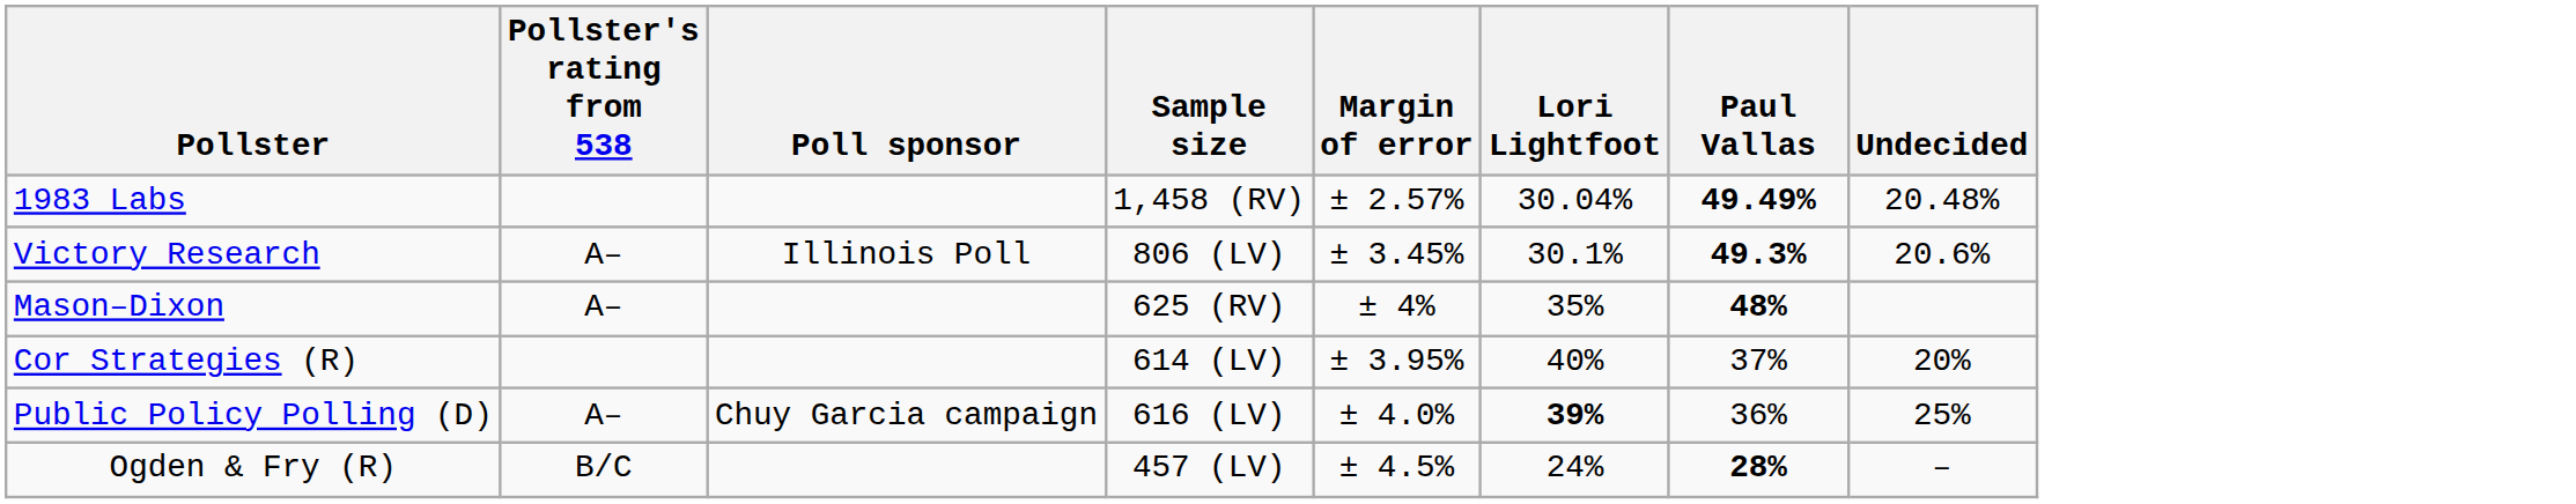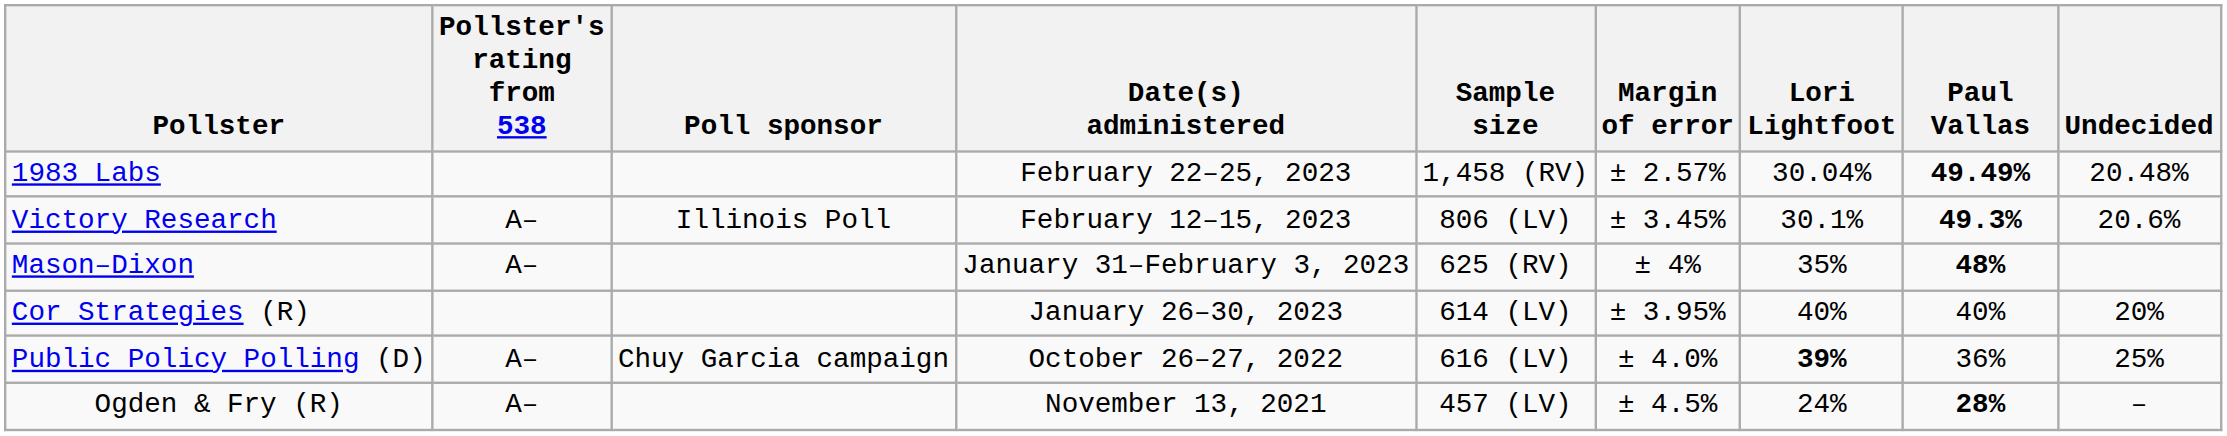 <table class="wikitable" style="font-size:90%;text-align:center;">
 <tr valign=bottom>
 <th>Pollster</th>
 <th>Pollster's<br>rating<br>from<br><a href='#'>538</a></th>
 <th>Poll sponsor</th>
+<th>Date(s)<br>administered</th>
 <th>Sample<br>size</th>
 <th>Margin<br>of error</th>
 <th style="width:60px;">Lori<br>Lightfoot</th>
 <th style="width:60px;">Paul<br>Vallas</th>
 <th>Undecided</th>
 </tr>
 <tr>
 <td style="text-align:left;"><a href='#'>1983 Labs</a></td>
 <td></td>
 <td></td>
+<td>February 22–25, 2023</td>
 <td>1,458 (RV)</td>
 <td>± 2.57%</td>
 <td>30.04%</td>
 <td><strong>49.49%</strong></td>
 <td>20.48%</td>
 </tr>
 <tr>
 <td style="text-align:left;"><a href='#'>Victory Research</a></td>
 <td>A–</td>
 <td>Illinois Poll</td>
+<td>February 12–15, 2023</td>
 <td>806 (LV)</td>
 <td>± 3.45%</td>
 <td>30.1%</td>
 <td><strong>49.3%</strong></td>
 <td>20.6%</td>
 </tr>
 <tr>
 <td style="text-align:left;"><a href='#'>Mason–Dixon</a></td>
 <td>A–</td>
 <td></td>
+<td>January 31–February 3, 2023</td>
 <td>625 (RV)</td>
 <td>± 4%</td>
 <td>35%</td>
 <td><strong>48%</strong></td>
 <td></td>
 </tr>
 <tr>
 <td style="text-align:left;"><a href='#'>Cor Strategies</a> (R)</td>
 <td></td>
 <td></td>
+<td>January 26–30, 2023</td>
 <td>614 (LV)</td>
 <td>± 3.95%</td>
 <td>40%</td>
-<td>37%</td>
+<td>40%</td>
 <td>20%</td>
 </tr>
 <tr>
 <td style="text-align:left;"><a href='#'>Public Policy Polling</a> (D)</td>
 <td>A–</td>
 <td>Chuy Garcia campaign</td>
+<td>October 26–27, 2022</td>
 <td>616 (LV)</td>
 <td>± 4.0%</td>
 <td><strong>39%</strong></td>
 <td>36%</td>
 <td>25%</td>
 </tr>
 <tr>
 <td>Ogden & Fry (R)</td>
-<td>B/C</td>
+<td>A–</td>
 <td></td>
+<td>November 13, 2021</td>
 <td>457 (LV)</td>
 <td>± 4.5%</td>
 <td>24%</td>
 <td><strong>28%</strong></td>
 <td>–</td>
 </tr>
 </table>
